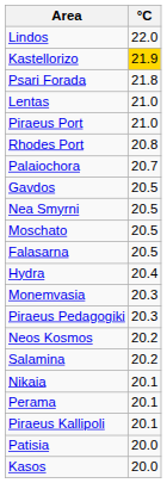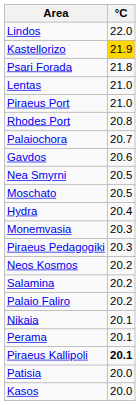 <table class="wikitable sortable plainrowheaders">
 <tr>
 <th>Area</th>
 <th>°C</th>
 </tr>
 <tr>
 <td><a href='#'>Lindos</a></td>
 <td>22.0</td>
 </tr>
 <tr>
 <td><a href='#'>Kastellorizo</a></td>
 <td style="background: gold;">21.9</td>
 </tr>
 <tr>
 <td><a href='#'>Psari Forada</a></td>
 <td>21.8</td>
 </tr>
 <tr>
 <td><a href='#'>Lentas</a></td>
 <td>21.0</td>
 </tr>
 <tr>
 <td><a href='#'>Piraeus Port</a></td>
 <td>21.0</td>
 </tr>
 <tr>
 <td><a href='#'>Rhodes Port</a></td>
 <td>20.8</td>
 </tr>
 <tr>
 <td><a href='#'>Palaiochora</a></td>
 <td>20.7</td>
 </tr>
 <tr>
 <td><a href='#'>Gavdos</a></td>
-<td>20.5</td>
+<td>20.6</td>
 </tr>
 <tr>
 <td><a href='#'>Nea Smyrni</a></td>
 <td>20.5</td>
 </tr>
 <tr>
 <td><a href='#'>Moschato</a></td>
-<td>20.5</td>
-</tr>
-<tr>
-<td><a href='#'>Falasarna</a></td>
 <td>20.5</td>
 </tr>
 <tr>
 <td><a href='#'>Hydra</a></td>
 <td>20.4</td>
 </tr>
 <tr>
 <td><a href='#'>Monemvasia</a></td>
 <td>20.3</td>
 </tr>
 <tr>
 <td><a href='#'>Piraeus Pedagogiki</a></td>
 <td>20.3</td>
 </tr>
 <tr>
 <td><a href='#'>Neos Kosmos</a></td>
 <td>20.2</td>
 </tr>
 <tr>
 <td><a href='#'>Salamina</a></td>
 <td>20.2</td>
 </tr>
 <tr>
+<td><a href='#'>Palaio Faliro</a></td>
+<td>20.2</td>
+</tr>
+<tr>
 <td><a href='#'>Nikaia</a></td>
 <td>20.1</td>
 </tr>
 <tr>
 <td><a href='#'>Perama</a></td>
 <td>20.1</td>
 </tr>
 <tr>
 <td><a href='#'>Piraeus Kallipoli</a></td>
-<td>20.1</td>
+<td><strong>20.1</strong></td>
 </tr>
 <tr>
 <td><a href='#'>Patisia</a></td>
 <td>20.0</td>
 </tr>
 <tr>
 <td><a href='#'>Kasos</a></td>
 <td>20.0</td>
 </tr>
 </table>
